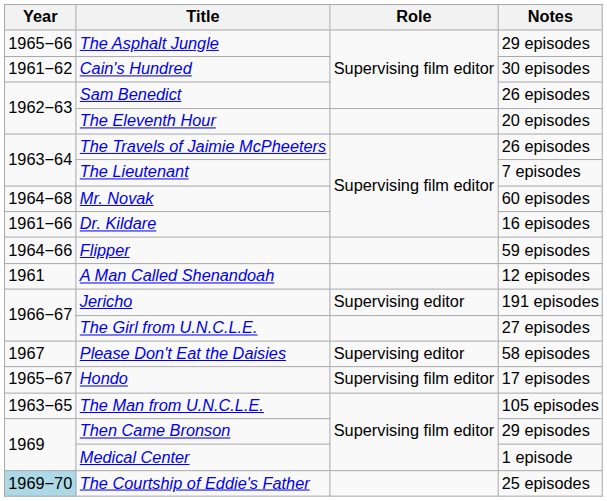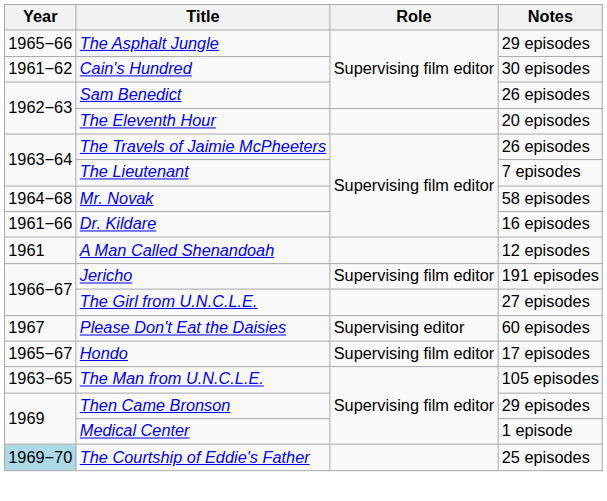 <table class="wikitable">
 <tr>
 <th>Year</th>
 <th>Title</th>
 <th>Role</th>
 <th>Notes</th>
 </tr>
 <tr>
 <td>1965−66</td>
 <td><em><a href='#'>The Asphalt Jungle</a></em></td>
 <td rowspan=3>Supervising film editor</td>
 <td>29 episodes</td>
 </tr>
 <tr>
 <td>1961−62</td>
 <td><em><a href='#'>Cain's Hundred</a></em></td>
 <td>30 episodes</td>
 </tr>
 <tr>
 <td rowspan=2>1962−63</td>
 <td><em><a href='#'>Sam Benedict</a></em></td>
 <td>26 episodes</td>
 </tr>
 <tr>
 <td><em><a href='#'>The Eleventh Hour</a></em></td>
 <td></td>
 <td>20 episodes</td>
 </tr>
 <tr>
 <td rowspan=2>1963−64</td>
 <td><em><a href='#'>The Travels of Jaimie McPheeters</a></em></td>
 <td rowspan=4>Supervising film editor</td>
 <td>26 episodes</td>
 </tr>
 <tr>
 <td><em><a href='#'>The Lieutenant</a></em></td>
 <td>7 episodes</td>
 </tr>
 <tr>
 <td>1964−68</td>
 <td><em><a href='#'>Mr. Novak</a></em></td>
-<td>60 episodes</td>
+<td>58 episodes</td>
 </tr>
 <tr>
 <td>1961−66</td>
 <td><em><a href='#'>Dr. Kildare</a></em></td>
 <td>16 episodes</td>
-</tr>
-<tr>
-<td>1964−66</td>
-<td><em><a href='#'>Flipper</a></em></td>
-<td></td>
-<td>59 episodes</td>
 </tr>
 <tr>
 <td>1961</td>
 <td><em><a href='#'>A Man Called Shenandoah</a></em></td>
 <td></td>
 <td>12 episodes</td>
 </tr>
 <tr>
 <td rowspan=2>1966−67</td>
 <td><em><a href='#'>Jericho</a></em></td>
-<td>Supervising editor</td>
+<td>Supervising film editor</td>
 <td>191 episodes</td>
 </tr>
 <tr>
 <td><em><a href='#'>The Girl from U.N.C.L.E.</a></em></td>
 <td></td>
 <td>27 episodes</td>
 </tr>
 <tr>
 <td>1967</td>
 <td><em><a href='#'>Please Don't Eat the Daisies</a></em></td>
 <td>Supervising editor</td>
-<td>58 episodes</td>
+<td>60 episodes</td>
 </tr>
 <tr>
 <td>1965−67</td>
 <td><em><a href='#'>Hondo</a></em></td>
 <td>Supervising film editor</td>
 <td>17 episodes</td>
 </tr>
 <tr>
 <td>1963−65</td>
 <td><em><a href='#'>The Man from U.N.C.L.E.</a></em></td>
 <td rowspan=3>Supervising film editor</td>
 <td>105 episodes</td>
 </tr>
 <tr>
 <td rowspan=2>1969</td>
 <td><em><a href='#'>Then Came Bronson</a></em></td>
 <td>29 episodes</td>
 </tr>
 <tr>
 <td><em><a href='#'>Medical Center</a></em></td>
 <td>1 episode</td>
 </tr>
 <tr>
 <td style="background: lightblue;">1969−70</td>
 <td><em><a href='#'>The Courtship of Eddie's Father</a></em></td>
 <td></td>
 <td>25 episodes</td>
 </tr>
 </table>
